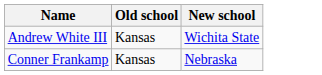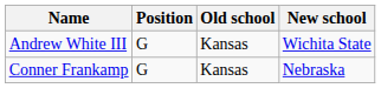 <table class="wikitable">
 <tr>
 <th>Name</th>
+<th>Position</th>
 <th>Old school</th>
 <th>New school</th>
 </tr>
 <tr>
 <td><a href='#'>Andrew White III</a></td>
+<td>G</td>
 <td>Kansas</td>
 <td><a href='#'>Wichita State</a></td>
 </tr>
 <tr>
 <td><a href='#'>Conner Frankamp</a></td>
+<td>G</td>
 <td>Kansas</td>
 <td><a href='#'>Nebraska</a></td>
 </tr>
 </table>
